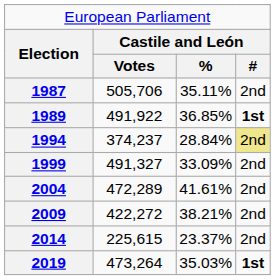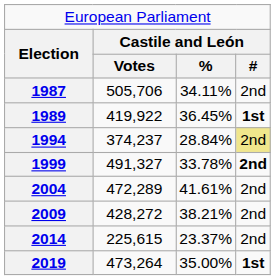 <table class="wikitable" style="font-size:90%; text-align:center;">
 <tr>
 <td colspan="4" align="center"><a href='#'>European Parliament</a></td>
 </tr>
 <tr>
 <th rowspan="2" width="75">Election</th>
 <th colspan="3">Castile and León</th>
 </tr>
 <tr>
 <th width="70">Votes</th>
 <th width="35">%</th>
 <th width="25">#</th>
 </tr>
 <tr>
 <th><a href='#'>1987</a></th>
 <td>505,706</td>
-<td>35.11%</td>
+<td>34.11%</td>
 <td>2nd</td>
 </tr>
 <tr>
 <th><a href='#'>1989</a></th>
-<td>491,922</td>
-<td>36.85%</td>
+<td>419,922</td>
+<td>36.45%</td>
 <td><strong>1st</strong></td>
 </tr>
 <tr>
 <th><a href='#'>1994</a></th>
 <td>374,237</td>
 <td>28.84%</td>
 <td style="background: khaki;">2nd</td>
 </tr>
 <tr>
 <th><a href='#'>1999</a></th>
 <td>491,327</td>
-<td>33.09%</td>
-<td>2nd</td>
+<td>33.78%</td>
+<td><strong>2nd</strong></td>
 </tr>
 <tr>
 <th><a href='#'>2004</a></th>
 <td>472,289</td>
 <td>41.61%</td>
 <td>2nd</td>
 </tr>
 <tr>
 <th><a href='#'>2009</a></th>
-<td>422,272</td>
+<td>428,272</td>
 <td>38.21%</td>
 <td>2nd</td>
 </tr>
 <tr>
 <th><a href='#'>2014</a></th>
 <td>225,615</td>
 <td>23.37%</td>
 <td>2nd</td>
 </tr>
 <tr>
 <th><a href='#'>2019</a></th>
 <td>473,264</td>
-<td>35.03%</td>
+<td>35.00%</td>
 <td><strong>1st</strong></td>
 </tr>
 </table>
